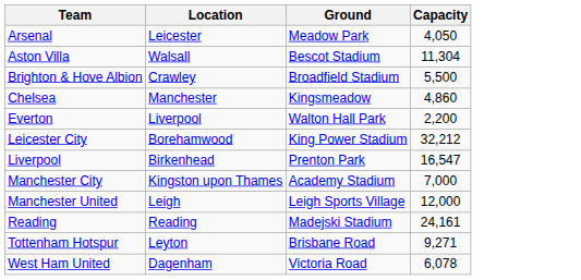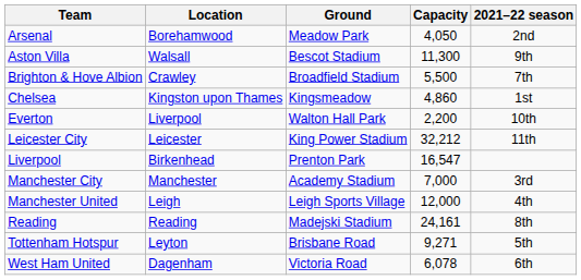 <table class="wikitable sortable">
 <tr>
 <th>Team</th>
 <th>Location</th>
 <th>Ground</th>
 <th>Capacity</th>
+<th data-sort-type=number>2021–22 season</th>
 </tr>
 <tr>
 <td><a href='#'>Arsenal</a></td>
-<td><a href='#'>Leicester</a></td>
+<td><a href='#'>Borehamwood</a></td>
 <td><a href='#'>Meadow Park</a></td>
 <td style="text-align:center">4,050</td>
+<td style="text-align:center">2nd</td>
 </tr>
 <tr>
 <td><a href='#'>Aston Villa</a></td>
 <td><a href='#'>Walsall</a></td>
 <td><a href='#'>Bescot Stadium</a></td>
-<td style="text-align:center">11,304</td>
+<td style="text-align:center">11,300</td>
+<td style="text-align:center">9th</td>
 </tr>
 <tr>
 <td><a href='#'>Brighton & Hove Albion</a></td>
 <td><a href='#'>Crawley</a></td>
 <td><a href='#'>Broadfield Stadium</a></td>
 <td style="text-align:center">5,500</td>
+<td style="text-align:center">7th</td>
 </tr>
 <tr>
 <td><a href='#'>Chelsea</a></td>
-<td><a href='#'>Manchester</a></td>
+<td><a href='#'>Kingston upon Thames</a></td>
 <td><a href='#'>Kingsmeadow</a></td>
 <td style="text-align:center">4,860</td>
+<td style="text-align:center">1st</td>
 </tr>
 <tr>
 <td><a href='#'>Everton</a></td>
 <td><a href='#'>Liverpool</a></td>
 <td><a href='#'>Walton Hall Park</a></td>
 <td style="text-align:center">2,200</td>
+<td style="text-align:center">10th</td>
 </tr>
 <tr>
 <td><a href='#'>Leicester City</a></td>
-<td><a href='#'>Borehamwood</a></td>
+<td><a href='#'>Leicester</a></td>
 <td><a href='#'>King Power Stadium</a></td>
 <td style="text-align:center">32,212</td>
+<td style="text-align:center">11th</td>
 </tr>
 <tr>
 <td><a href='#'>Liverpool</a></td>
 <td><a href='#'>Birkenhead</a></td>
 <td><a href='#'>Prenton Park</a></td>
 <td style="text-align:center">16,547</td>
+<td style="text-align:center"></td>
 </tr>
 <tr>
 <td><a href='#'>Manchester City</a></td>
-<td><a href='#'>Kingston upon Thames</a></td>
+<td><a href='#'>Manchester</a></td>
 <td><a href='#'>Academy Stadium</a></td>
 <td style="text-align:center">7,000</td>
+<td style="text-align:center">3rd</td>
 </tr>
 <tr>
 <td><a href='#'>Manchester United</a></td>
 <td><a href='#'>Leigh</a></td>
 <td><a href='#'>Leigh Sports Village</a></td>
 <td style="text-align:center">12,000</td>
+<td style="text-align:center">4th</td>
 </tr>
 <tr>
 <td><a href='#'>Reading</a></td>
 <td><a href='#'>Reading</a></td>
 <td><a href='#'>Madejski Stadium</a></td>
 <td style="text-align:center">24,161</td>
+<td style="text-align:center">8th</td>
 </tr>
 <tr>
 <td><a href='#'>Tottenham Hotspur</a></td>
 <td><a href='#'>Leyton</a></td>
 <td><a href='#'>Brisbane Road</a></td>
 <td style="text-align:center">9,271</td>
+<td style="text-align:center">5th</td>
 </tr>
 <tr>
 <td><a href='#'>West Ham United</a></td>
 <td><a href='#'>Dagenham</a></td>
 <td><a href='#'>Victoria Road</a></td>
 <td style="text-align:center">6,078</td>
+<td style="text-align:center">6th</td>
 </tr>
 </table>
